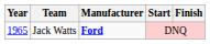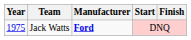 <table class="wikitable" style="font-size: 90%;">
 <tr>
 <th>Year</th>
 <th>Team</th>
 <th>Manufacturer</th>
 <th>Start</th>
 <th>Finish</th>
 </tr>
 <tr>
-<td><a href='#'>1965</a></td>
+<td><a href='#'>1975</a></td>
 <td>Jack Watts</td>
 <td><strong><a href='#'>Ford</a></strong></td>
 <td align=center colspan=2 style="background:#FFCFCF;">DNQ</td>
 </tr>
 </table>
